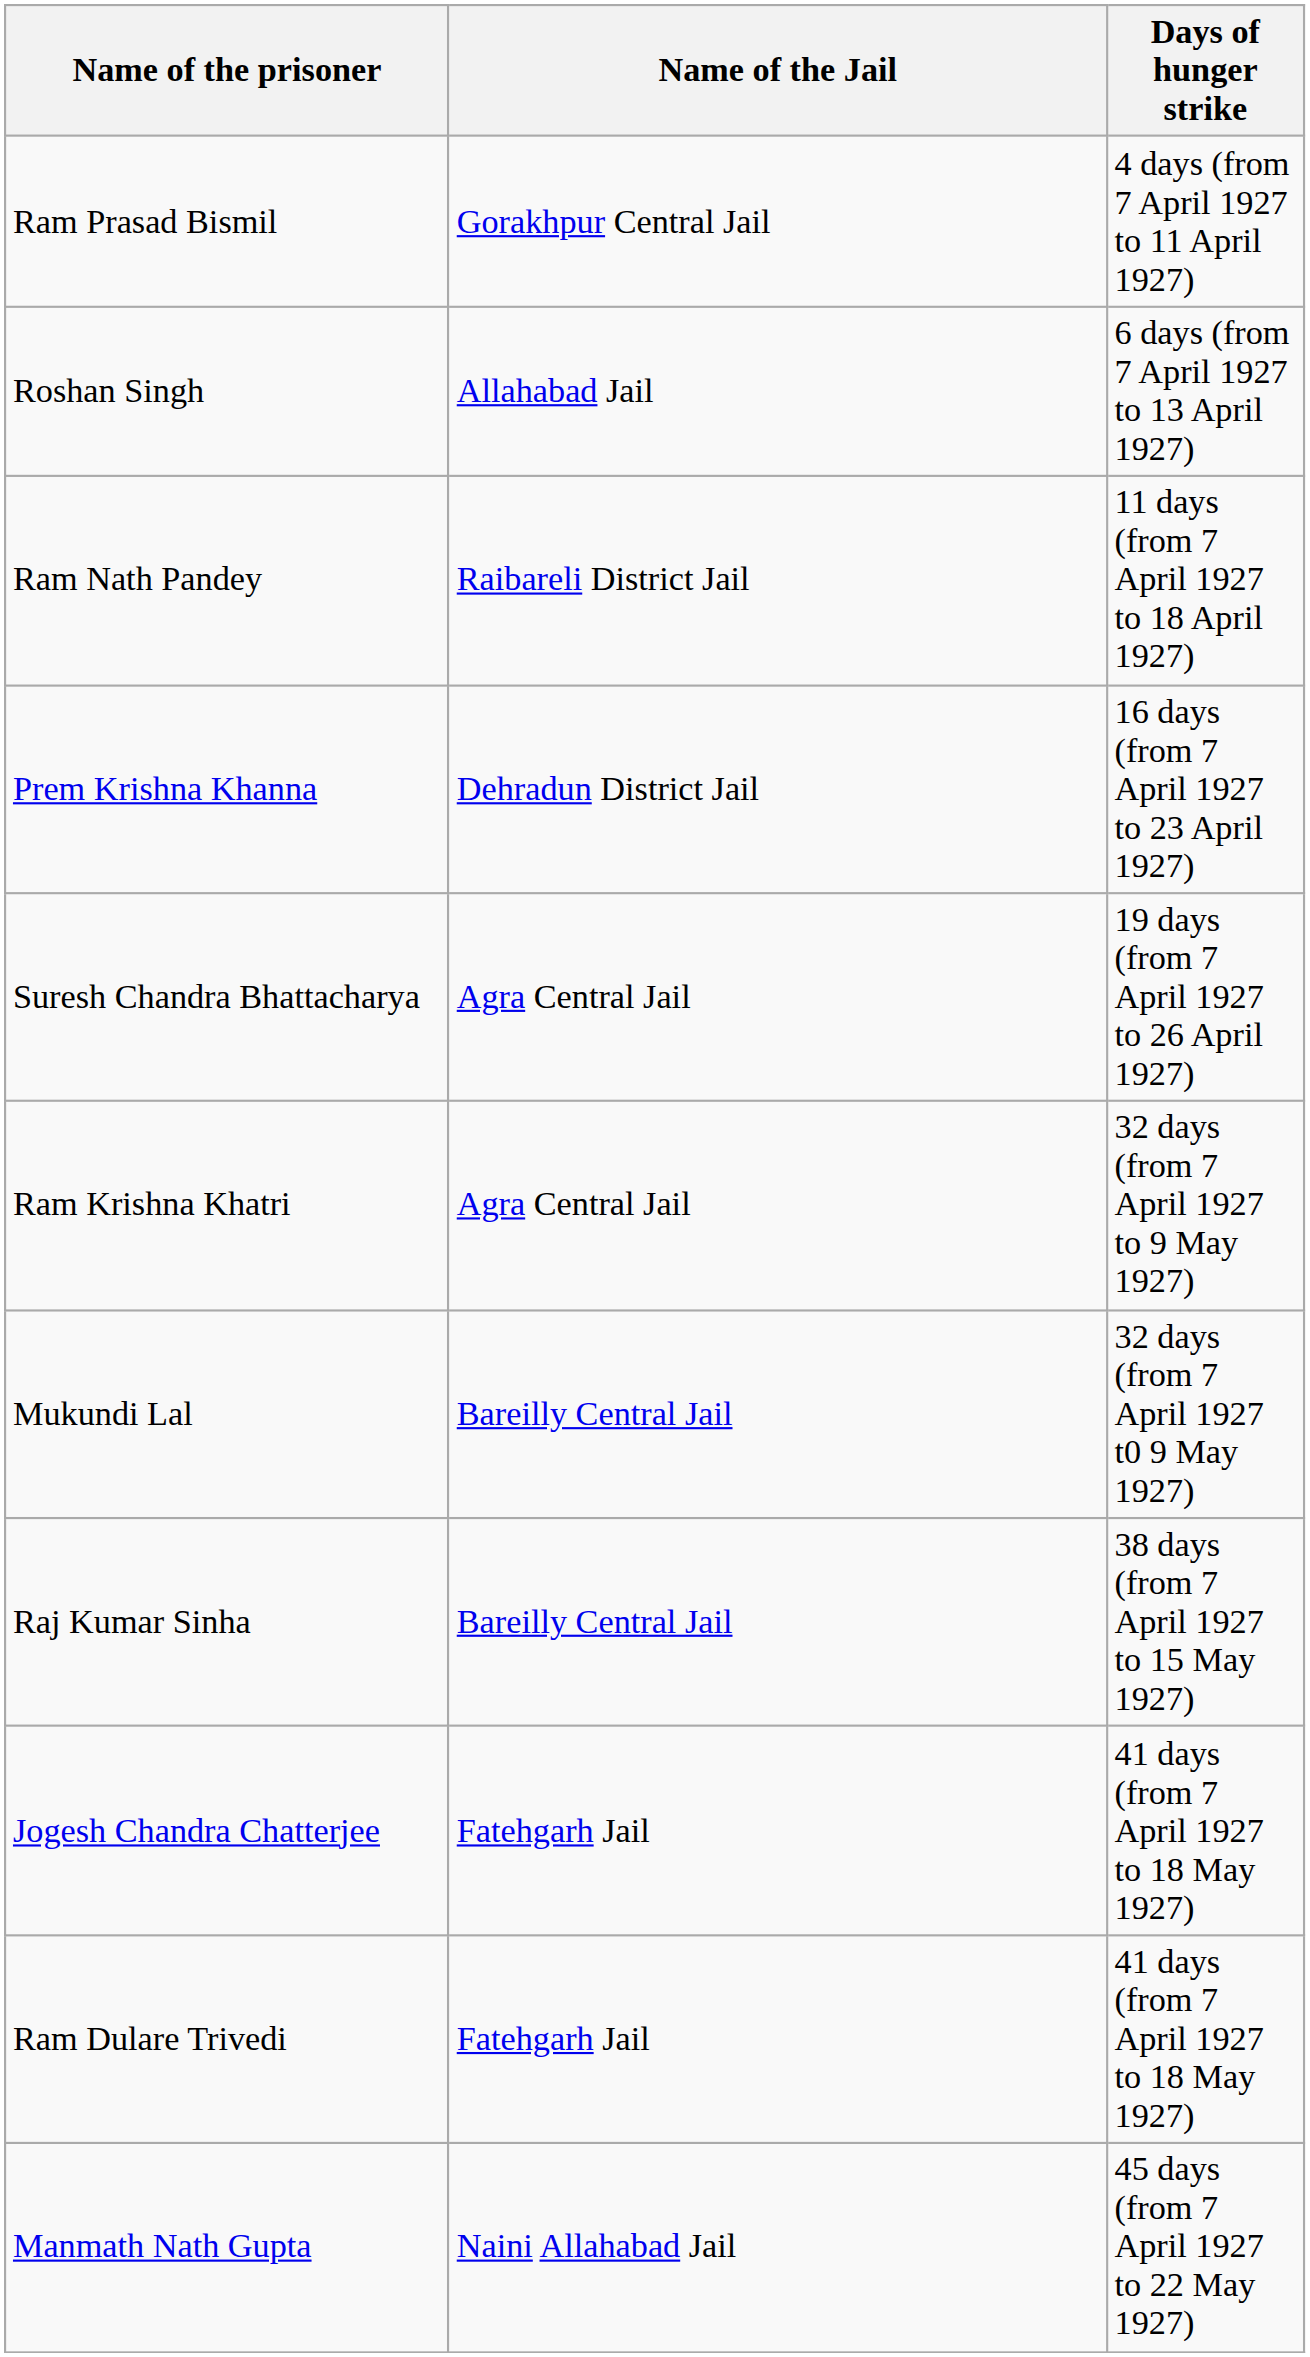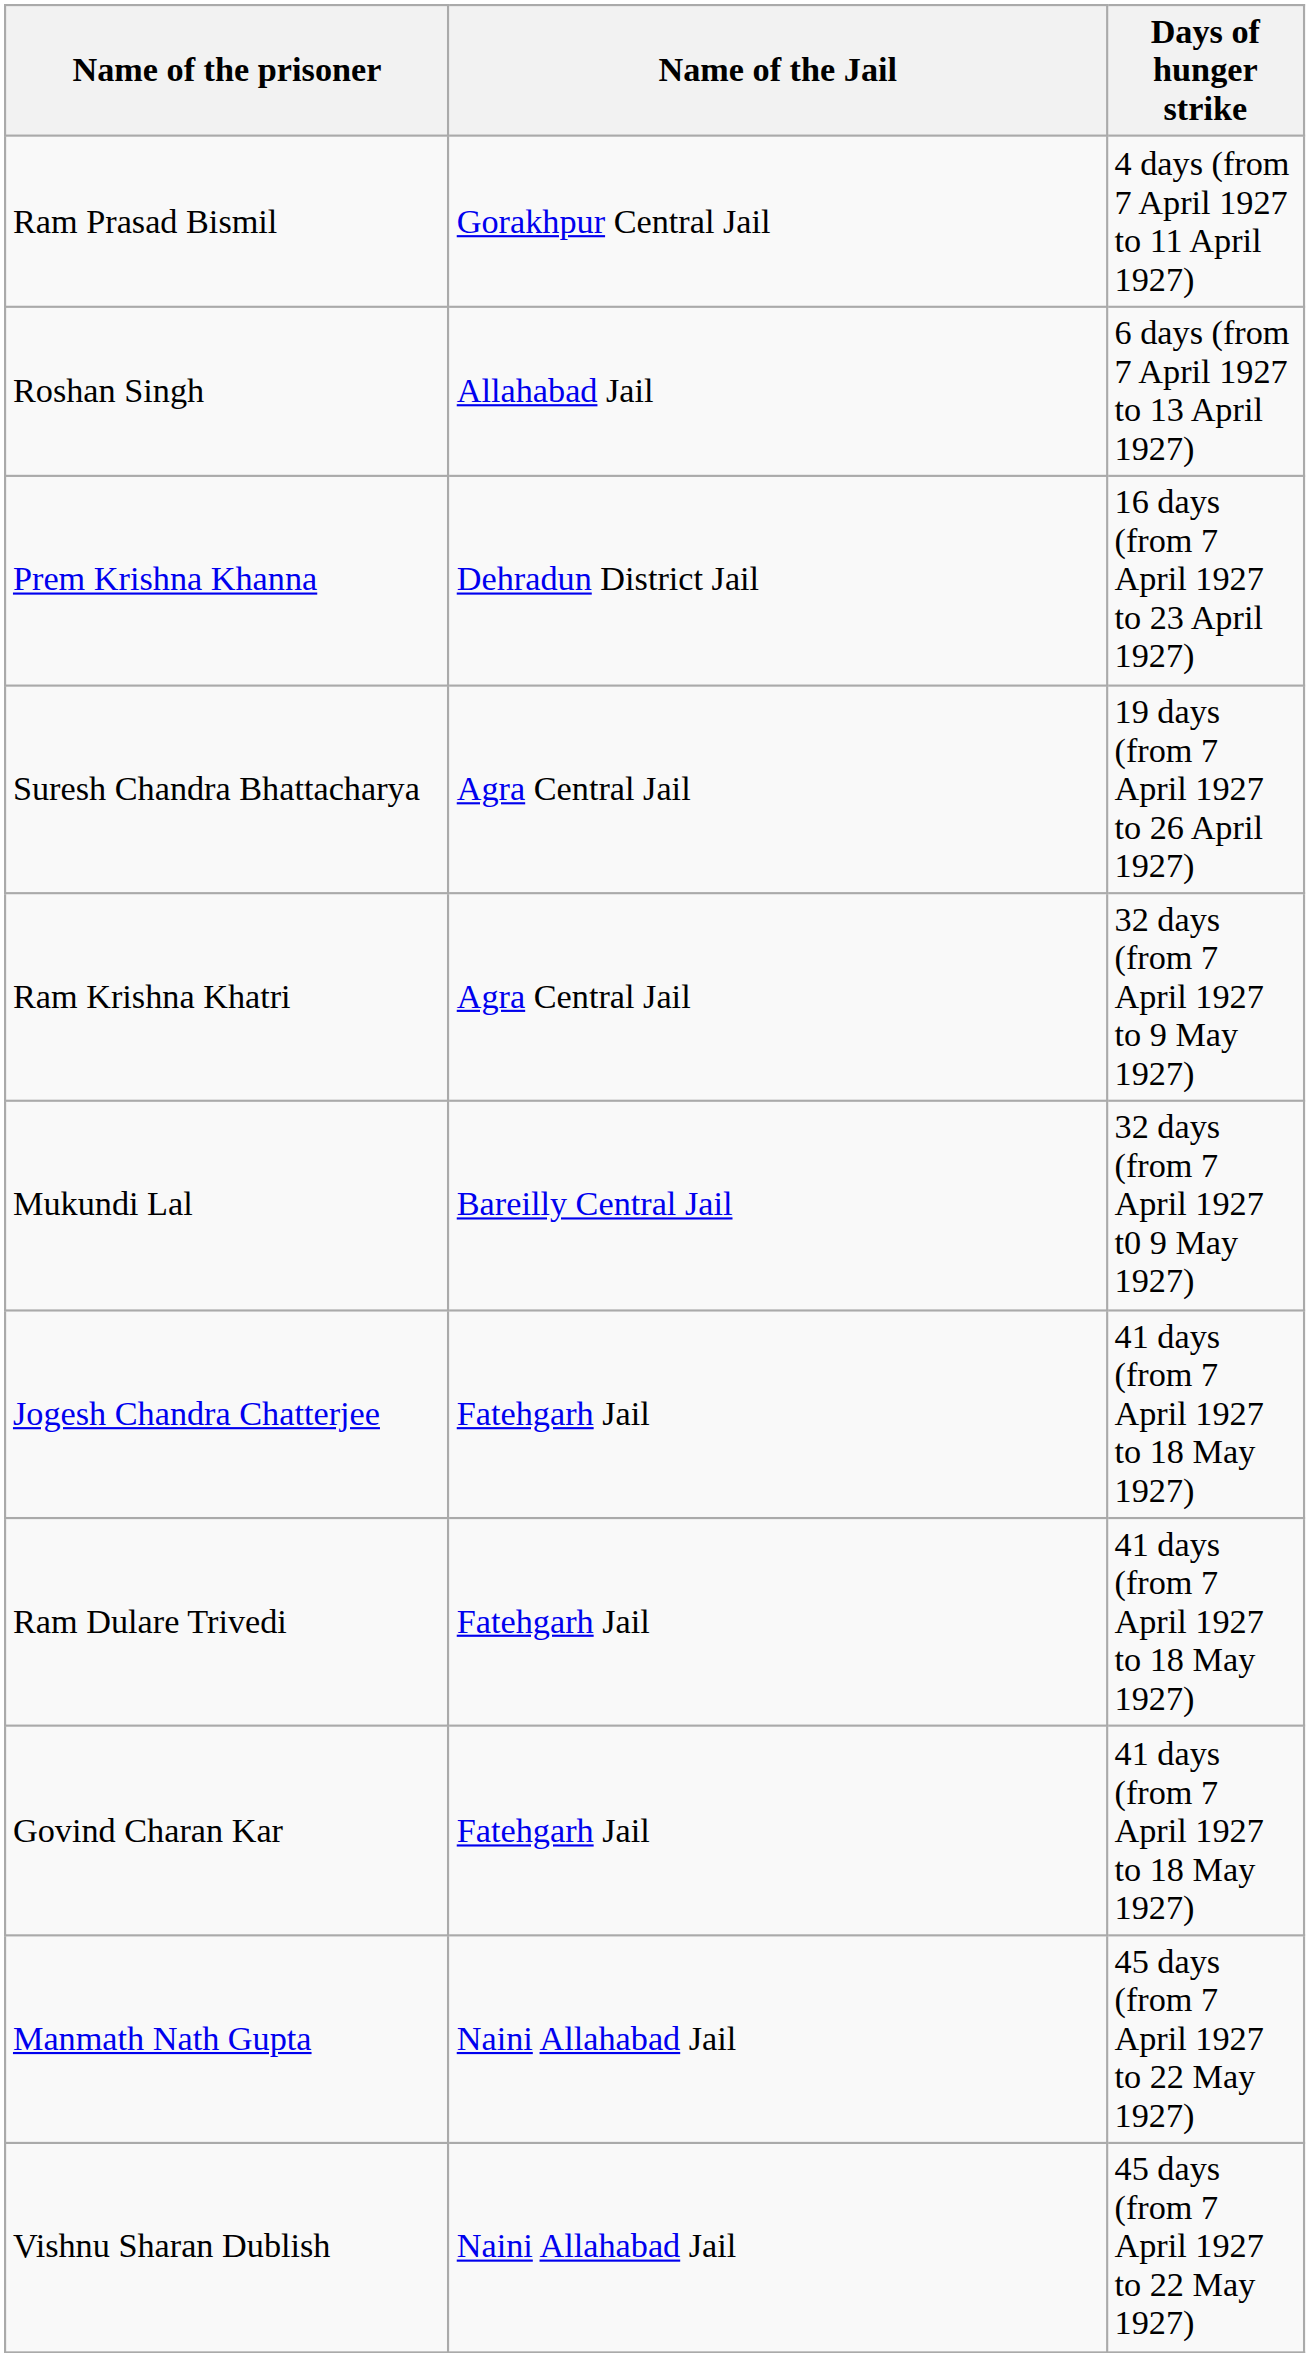 <table class="wikitable">
 <tr>
 <th width = "200">Name of the prisoner</th>
 <th width =" 300">Name of the Jail</th>
 <th>Days of hunger strike</th>
 </tr>
 <tr>
 <td>Ram Prasad Bismil</td>
 <td><a href='#'>Gorakhpur</a> Central Jail</td>
 <td>4 days (from 7 April 1927 to 11 April 1927)</td>
 </tr>
 <tr>
 <td>Roshan Singh</td>
 <td><a href='#'>Allahabad</a> Jail</td>
 <td>6 days (from 7 April 1927 to 13 April 1927)</td>
-</tr>
-<tr>
-<td>Ram Nath Pandey</td>
-<td><a href='#'>Raibareli</a> District Jail</td>
-<td>11 days (from 7 April 1927 to 18 April 1927)</td>
 </tr>
 <tr>
 <td><a href='#'>Prem Krishna Khanna</a></td>
 <td><a href='#'>Dehradun</a> District Jail</td>
 <td>16 days (from 7 April 1927 to 23 April 1927)</td>
 </tr>
 <tr>
 <td>Suresh Chandra Bhattacharya</td>
 <td><a href='#'>Agra</a> Central Jail</td>
 <td>19 days (from 7 April 1927 to 26 April 1927)</td>
 </tr>
 <tr>
 <td>Ram Krishna Khatri</td>
 <td><a href='#'>Agra</a> Central Jail</td>
 <td>32 days (from 7 April 1927 to 9 May 1927)</td>
 </tr>
 <tr>
 <td>Mukundi Lal</td>
 <td><a href='#'>Bareilly Central Jail</a></td>
 <td>32 days (from 7 April 1927 t0 9 May 1927)</td>
 </tr>
 <tr>
-<td>Raj Kumar Sinha</td>
-<td><a href='#'>Bareilly Central Jail</a></td>
-<td>38 days (from 7 April 1927 to 15 May 1927)</td>
-</tr>
-<tr>
 <td><a href='#'>Jogesh Chandra Chatterjee</a></td>
 <td><a href='#'>Fatehgarh</a> Jail</td>
 <td>41 days (from 7 April 1927 to 18 May 1927)</td>
 </tr>
 <tr>
 <td>Ram Dulare Trivedi</td>
 <td><a href='#'>Fatehgarh</a> Jail</td>
 <td>41 days (from 7 April 1927 to 18 May 1927)</td>
 </tr>
 <tr>
+<td>Govind Charan Kar</td>
+<td><a href='#'>Fatehgarh</a> Jail</td>
+<td>41 days (from 7 April 1927 to 18 May 1927)</td>
+</tr>
+<tr>
 <td><a href='#'>Manmath Nath Gupta</a></td>
+<td><a href='#'>Naini</a> <a href='#'>Allahabad</a> Jail</td>
+<td>45 days (from 7 April 1927 to 22 May 1927)</td>
+</tr>
+<tr>
+<td>Vishnu Sharan Dublish</td>
 <td><a href='#'>Naini</a> <a href='#'>Allahabad</a> Jail</td>
 <td>45 days (from 7 April 1927 to 22 May 1927)</td>
 </tr>
 <tr>
 </tr>
 </table>
